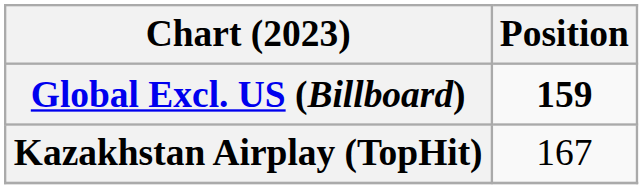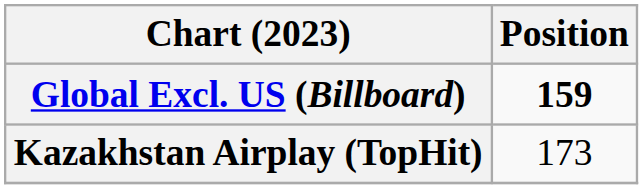 <table class="wikitable sortable plainrowheaders" style="text-align:center">
 <tr>
 <th scope="col">Chart (2023)</th>
 <th scope="col">Position</th>
 </tr>
 <tr>
 <th scope="row"><a href='#'>Global Excl. US</a> (<em>Billboard</em>)</th>
 <td><strong>159</strong></td>
 </tr>
 <tr>
 <th scope="row">Kazakhstan Airplay (TopHit)</th>
-<td>167</td>
+<td>173</td>
 </tr>
 <tr>
 </tr>
 </table>
